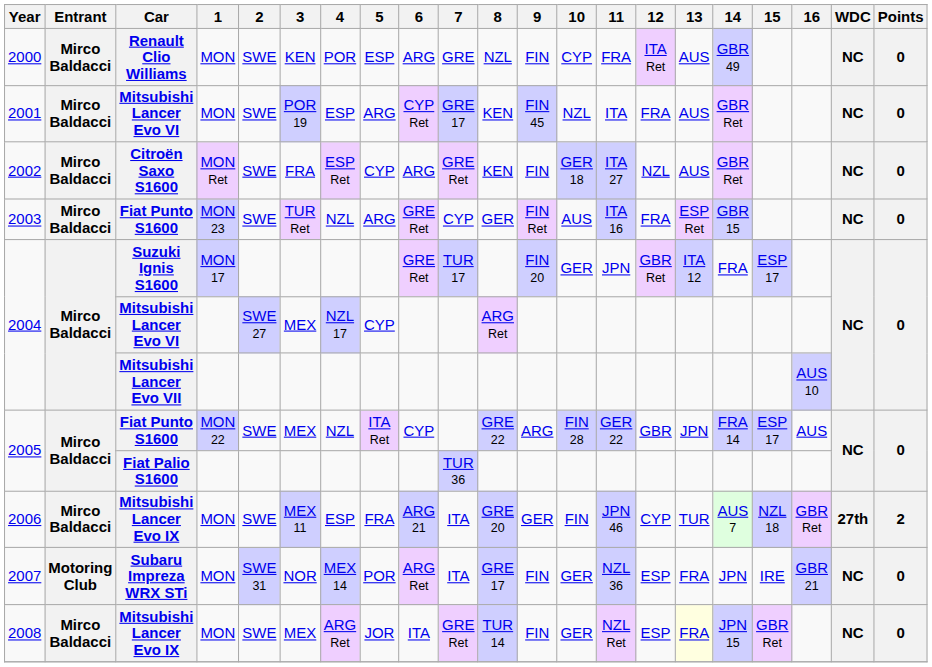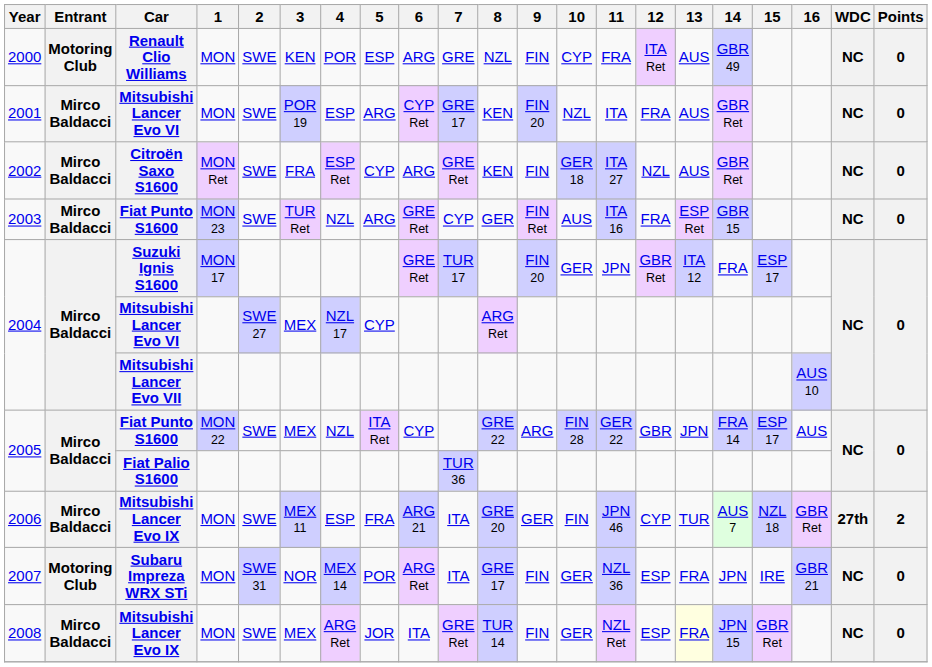 <table class="wikitable" style="text-align:center; font-size:90%">
 <tr>
 <th>Year</th>
 <th>Entrant</th>
 <th>Car</th>
 <th>1</th>
 <th>2</th>
 <th>3</th>
 <th>4</th>
 <th>5</th>
 <th>6</th>
 <th>7</th>
 <th>8</th>
 <th>9</th>
 <th>10</th>
 <th>11</th>
 <th>12</th>
 <th>13</th>
 <th>14</th>
 <th>15</th>
 <th>16</th>
 <th>WDC</th>
 <th>Points</th>
 </tr>
 <tr>
 <td><a href='#'>2000</a></td>
-<th>Mirco Baldacci</th>
+<th>Motoring Club</th>
 <th><a href='#'>Renault Clio Williams</a></th>
 <td><a href='#'>MON</a></td>
 <td><a href='#'>SWE</a></td>
 <td><a href='#'>KEN</a></td>
 <td><a href='#'>POR</a></td>
 <td><a href='#'>ESP</a></td>
 <td><a href='#'>ARG</a></td>
 <td><a href='#'>GRE</a></td>
 <td><a href='#'>NZL</a></td>
 <td><a href='#'>FIN</a></td>
 <td><a href='#'>CYP</a></td>
 <td><a href='#'>FRA</a></td>
 <td style="background:#EFCFFF;"><a href='#'>ITA</a><br><small>Ret</small></td>
 <td><a href='#'>AUS</a></td>
 <td style="background:#CFCFFF;"><a href='#'>GBR</a><br><small>49</small></td>
 <td></td>
 <td></td>
 <th>NC</th>
 <th>0</th>
 </tr>
 <tr>
 <td><a href='#'>2001</a></td>
 <th>Mirco Baldacci</th>
 <th><a href='#'>Mitsubishi Lancer Evo VI</a></th>
 <td><a href='#'>MON</a></td>
 <td><a href='#'>SWE</a></td>
 <td style="background:#CFCFFF;"><a href='#'>POR</a><br><small>19</small></td>
 <td><a href='#'>ESP</a></td>
 <td><a href='#'>ARG</a></td>
 <td style="background:#EFCFFF;"><a href='#'>CYP</a><br><small>Ret</small></td>
 <td style="background:#CFCFFF;"><a href='#'>GRE</a><br><small>17</small></td>
 <td><a href='#'>KEN</a></td>
-<td style="background:#CFCFFF;"><a href='#'>FIN</a><br><small>45</small></td>
+<td style="background:#CFCFFF;"><a href='#'>FIN</a><br><small>20</small></td>
 <td><a href='#'>NZL</a></td>
 <td><a href='#'>ITA</a></td>
 <td><a href='#'>FRA</a></td>
 <td><a href='#'>AUS</a></td>
 <td style="background:#EFCFFF;"><a href='#'>GBR</a><br><small>Ret</small></td>
 <td></td>
 <td></td>
 <th>NC</th>
 <th>0</th>
 </tr>
 <tr>
 <td><a href='#'>2002</a></td>
 <th>Mirco Baldacci</th>
 <th><a href='#'>Citroën Saxo S1600</a></th>
 <td style="background:#EFCFFF;"><a href='#'>MON</a><br><small>Ret</small></td>
 <td><a href='#'>SWE</a></td>
 <td><a href='#'>FRA</a></td>
 <td style="background:#EFCFFF;"><a href='#'>ESP</a><br><small>Ret</small></td>
 <td><a href='#'>CYP</a></td>
 <td><a href='#'>ARG</a></td>
 <td style="background:#EFCFFF;"><a href='#'>GRE</a><br><small>Ret</small></td>
 <td><a href='#'>KEN</a></td>
 <td><a href='#'>FIN</a></td>
 <td style="background:#CFCFFF;"><a href='#'>GER</a><br><small>18</small></td>
 <td style="background:#CFCFFF;"><a href='#'>ITA</a><br><small>27</small></td>
 <td><a href='#'>NZL</a></td>
 <td><a href='#'>AUS</a></td>
 <td style="background:#EFCFFF;"><a href='#'>GBR</a><br><small>Ret</small></td>
 <td></td>
 <td></td>
 <th>NC</th>
 <th>0</th>
 </tr>
 <tr>
 <td><a href='#'>2003</a></td>
 <th>Mirco Baldacci</th>
 <th><a href='#'>Fiat Punto S1600</a></th>
 <td style="background:#CFCFFF;"><a href='#'>MON</a><br><small>23</small></td>
 <td><a href='#'>SWE</a></td>
 <td style="background:#EFCFFF;"><a href='#'>TUR</a><br><small>Ret</small></td>
 <td><a href='#'>NZL</a></td>
 <td><a href='#'>ARG</a></td>
 <td style="background:#EFCFFF;"><a href='#'>GRE</a><br><small>Ret</small></td>
 <td><a href='#'>CYP</a></td>
 <td><a href='#'>GER</a></td>
 <td style="background:#EFCFFF;"><a href='#'>FIN</a><br><small>Ret</small></td>
 <td><a href='#'>AUS</a></td>
 <td style="background:#CFCFFF;"><a href='#'>ITA</a><br><small>16</small></td>
 <td><a href='#'>FRA</a></td>
 <td style="background:#EFCFFF;"><a href='#'>ESP</a><br><small>Ret</small></td>
 <td style="background:#CFCFFF;"><a href='#'>GBR</a><br><small>15</small></td>
 <td></td>
 <td></td>
 <th>NC</th>
 <th>0</th>
 </tr>
 <tr>
 <td rowspan=3><a href='#'>2004</a></td>
 <th rowspan=3>Mirco Baldacci</th>
 <th><a href='#'>Suzuki Ignis S1600</a></th>
 <td style="background:#CFCFFF;"><a href='#'>MON</a><br><small>17</small></td>
 <td></td>
 <td></td>
 <td></td>
 <td></td>
 <td style="background:#EFCFFF;"><a href='#'>GRE</a><br><small>Ret</small></td>
 <td style="background:#CFCFFF;"><a href='#'>TUR</a><br><small>17</small></td>
 <td></td>
 <td style="background:#CFCFFF;"><a href='#'>FIN</a><br><small>20</small></td>
 <td><a href='#'>GER</a></td>
 <td><a href='#'>JPN</a></td>
 <td style="background:#EFCFFF;"><a href='#'>GBR</a><br><small>Ret</small></td>
 <td style="background:#CFCFFF;"><a href='#'>ITA</a><br><small>12</small></td>
 <td><a href='#'>FRA</a></td>
 <td style="background:#CFCFFF;"><a href='#'>ESP</a><br><small>17</small></td>
 <td></td>
 <th rowspan=3>NC</th>
 <th rowspan=3>0</th>
 </tr>
 <tr>
 <th><a href='#'>Mitsubishi Lancer Evo VI</a></th>
 <td></td>
 <td style="background:#CFCFFF;"><a href='#'>SWE</a><br><small>27</small></td>
 <td><a href='#'>MEX</a></td>
 <td style="background:#CFCFFF;"><a href='#'>NZL</a><br><small>17</small></td>
 <td><a href='#'>CYP</a></td>
 <td></td>
 <td></td>
 <td style="background:#EFCFFF;"><a href='#'>ARG</a><br><small>Ret</small></td>
 <td></td>
 <td></td>
 <td></td>
 <td></td>
 <td></td>
 <td></td>
 <td></td>
 <td></td>
 </tr>
 <tr>
 <th><a href='#'>Mitsubishi Lancer Evo VII</a></th>
 <td></td>
 <td></td>
 <td></td>
 <td></td>
 <td></td>
 <td></td>
 <td></td>
 <td></td>
 <td></td>
 <td></td>
 <td></td>
 <td></td>
 <td></td>
 <td></td>
 <td></td>
 <td style="background:#CFCFFF;"><a href='#'>AUS</a><br><small>10</small></td>
 </tr>
 <tr>
 <td rowspan=2><a href='#'>2005</a></td>
 <th rowspan=2>Mirco Baldacci</th>
 <th><a href='#'>Fiat Punto S1600</a></th>
 <td style="background:#CFCFFF;"><a href='#'>MON</a><br><small>22</small></td>
 <td><a href='#'>SWE</a></td>
 <td><a href='#'>MEX</a></td>
 <td><a href='#'>NZL</a></td>
 <td style="background:#EFCFFF;"><a href='#'>ITA</a><br><small>Ret</small></td>
 <td><a href='#'>CYP</a></td>
 <td></td>
 <td style="background:#CFCFFF;"><a href='#'>GRE</a><br><small>22</small></td>
 <td><a href='#'>ARG</a></td>
 <td style="background:#CFCFFF;"><a href='#'>FIN</a><br><small>28</small></td>
 <td style="background:#CFCFFF;"><a href='#'>GER</a><br><small>22</small></td>
 <td><a href='#'>GBR</a></td>
 <td><a href='#'>JPN</a></td>
 <td style="background:#CFCFFF;"><a href='#'>FRA</a><br><small>14</small></td>
 <td style="background:#CFCFFF;"><a href='#'>ESP</a><br><small>17</small></td>
 <td><a href='#'>AUS</a></td>
 <th rowspan=2>NC</th>
 <th rowspan=2>0</th>
 </tr>
 <tr>
 <th><a href='#'>Fiat Palio S1600</a></th>
 <td></td>
 <td></td>
 <td></td>
 <td></td>
 <td></td>
 <td></td>
 <td style="background:#CFCFFF;"><a href='#'>TUR</a><br><small>36</small></td>
 <td></td>
 <td></td>
 <td></td>
 <td></td>
 <td></td>
 <td></td>
 <td></td>
 <td></td>
 <td></td>
 </tr>
 <tr>
 <td><a href='#'>2006</a></td>
 <th>Mirco Baldacci</th>
 <th><a href='#'>Mitsubishi Lancer Evo IX</a></th>
 <td><a href='#'>MON</a></td>
 <td><a href='#'>SWE</a></td>
 <td style="background:#CFCFFF;"><a href='#'>MEX</a><br><small>11</small></td>
 <td><a href='#'>ESP</a></td>
 <td><a href='#'>FRA</a></td>
 <td style="background:#CFCFFF;"><a href='#'>ARG</a><br><small>21</small></td>
 <td><a href='#'>ITA</a></td>
 <td style="background:#CFCFFF;"><a href='#'>GRE</a><br><small>20</small></td>
 <td><a href='#'>GER</a></td>
 <td><a href='#'>FIN</a></td>
 <td style="background:#CFCFFF;"><a href='#'>JPN</a><br><small>46</small></td>
 <td><a href='#'>CYP</a></td>
 <td><a href='#'>TUR</a></td>
 <td style="background:#DFFFDF;"><a href='#'>AUS</a><br><small>7</small></td>
 <td style="background:#CFCFFF;"><a href='#'>NZL</a><br><small>18</small></td>
 <td style="background:#EFCFFF;"><a href='#'>GBR</a><br><small>Ret</small></td>
 <th>27th</th>
 <th>2</th>
 </tr>
 <tr>
 <td><a href='#'>2007</a></td>
 <th>Motoring Club</th>
 <th><a href='#'>Subaru Impreza WRX STi</a></th>
 <td><a href='#'>MON</a></td>
 <td style="background:#CFCFFF;"><a href='#'>SWE</a><br><small>31</small></td>
 <td><a href='#'>NOR</a></td>
 <td style="background:#CFCFFF;"><a href='#'>MEX</a><br><small>14</small></td>
 <td><a href='#'>POR</a></td>
 <td style="background:#EFCFFF;"><a href='#'>ARG</a><br><small>Ret</small></td>
 <td><a href='#'>ITA</a></td>
 <td style="background:#CFCFFF;"><a href='#'>GRE</a><br><small>17</small></td>
 <td><a href='#'>FIN</a></td>
 <td><a href='#'>GER</a></td>
 <td style="background:#CFCFFF;"><a href='#'>NZL</a><br><small>36</small></td>
 <td><a href='#'>ESP</a></td>
 <td><a href='#'>FRA</a></td>
 <td><a href='#'>JPN</a></td>
 <td><a href='#'>IRE</a></td>
 <td style="background:#CFCFFF;"><a href='#'>GBR</a><br><small>21</small></td>
 <th>NC</th>
 <th>0</th>
 </tr>
 <tr>
 <td><a href='#'>2008</a></td>
 <th>Mirco Baldacci</th>
 <th><a href='#'>Mitsubishi Lancer Evo IX</a></th>
 <td><a href='#'>MON</a></td>
 <td><a href='#'>SWE</a></td>
 <td><a href='#'>MEX</a></td>
 <td style="background:#EFCFFF;"><a href='#'>ARG</a><br><small>Ret</small></td>
 <td><a href='#'>JOR</a></td>
 <td><a href='#'>ITA</a></td>
 <td style="background:#EFCFFF;"><a href='#'>GRE</a><br><small>Ret</small></td>
 <td style="background:#CFCFFF;"><a href='#'>TUR</a><br><small>14</small></td>
 <td><a href='#'>FIN</a></td>
 <td><a href='#'>GER</a></td>
 <td style="background:#EFCFFF;"><a href='#'>NZL</a><br><small>Ret</small></td>
 <td><a href='#'>ESP</a></td>
 <td style="background: lightyellow;"><a href='#'>FRA</a></td>
 <td style="background:#CFCFFF;"><a href='#'>JPN</a><br><small>15</small></td>
 <td style="background:#EFCFFF;"><a href='#'>GBR</a><br><small>Ret</small></td>
 <td></td>
 <th>NC</th>
 <th>0</th>
 </tr>
 <tr>
 </tr>
 </table>
